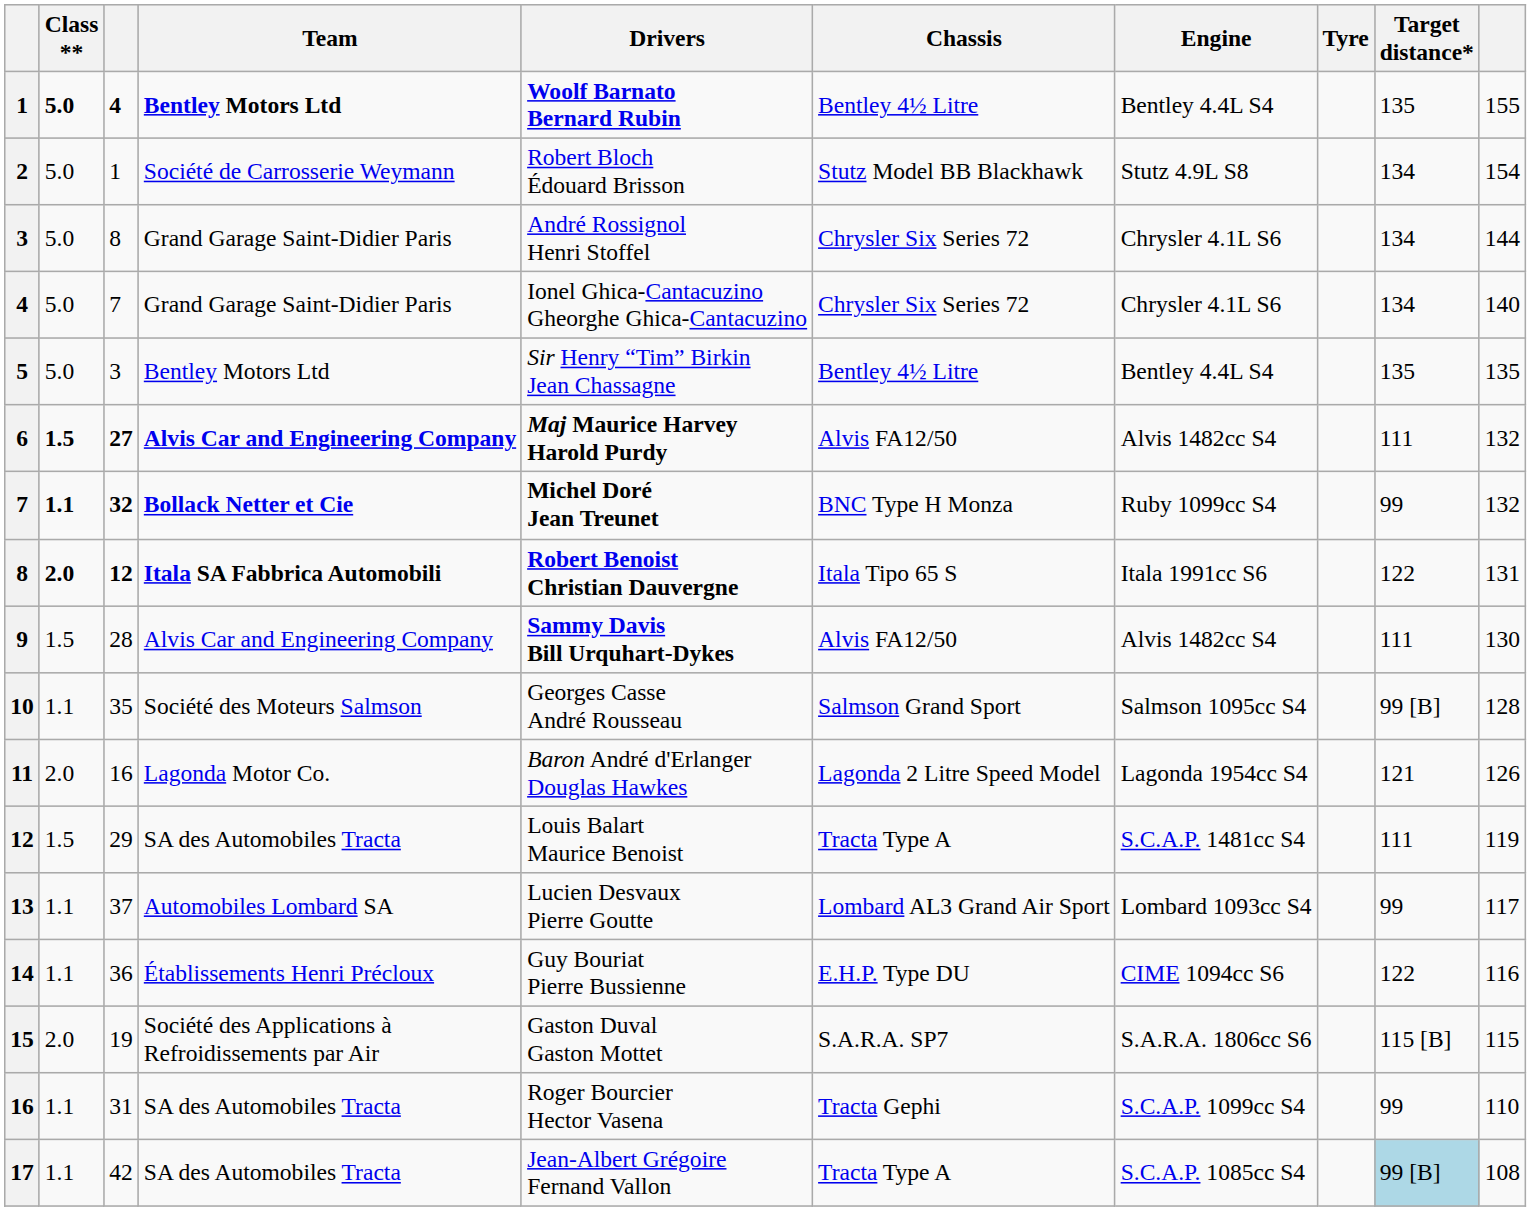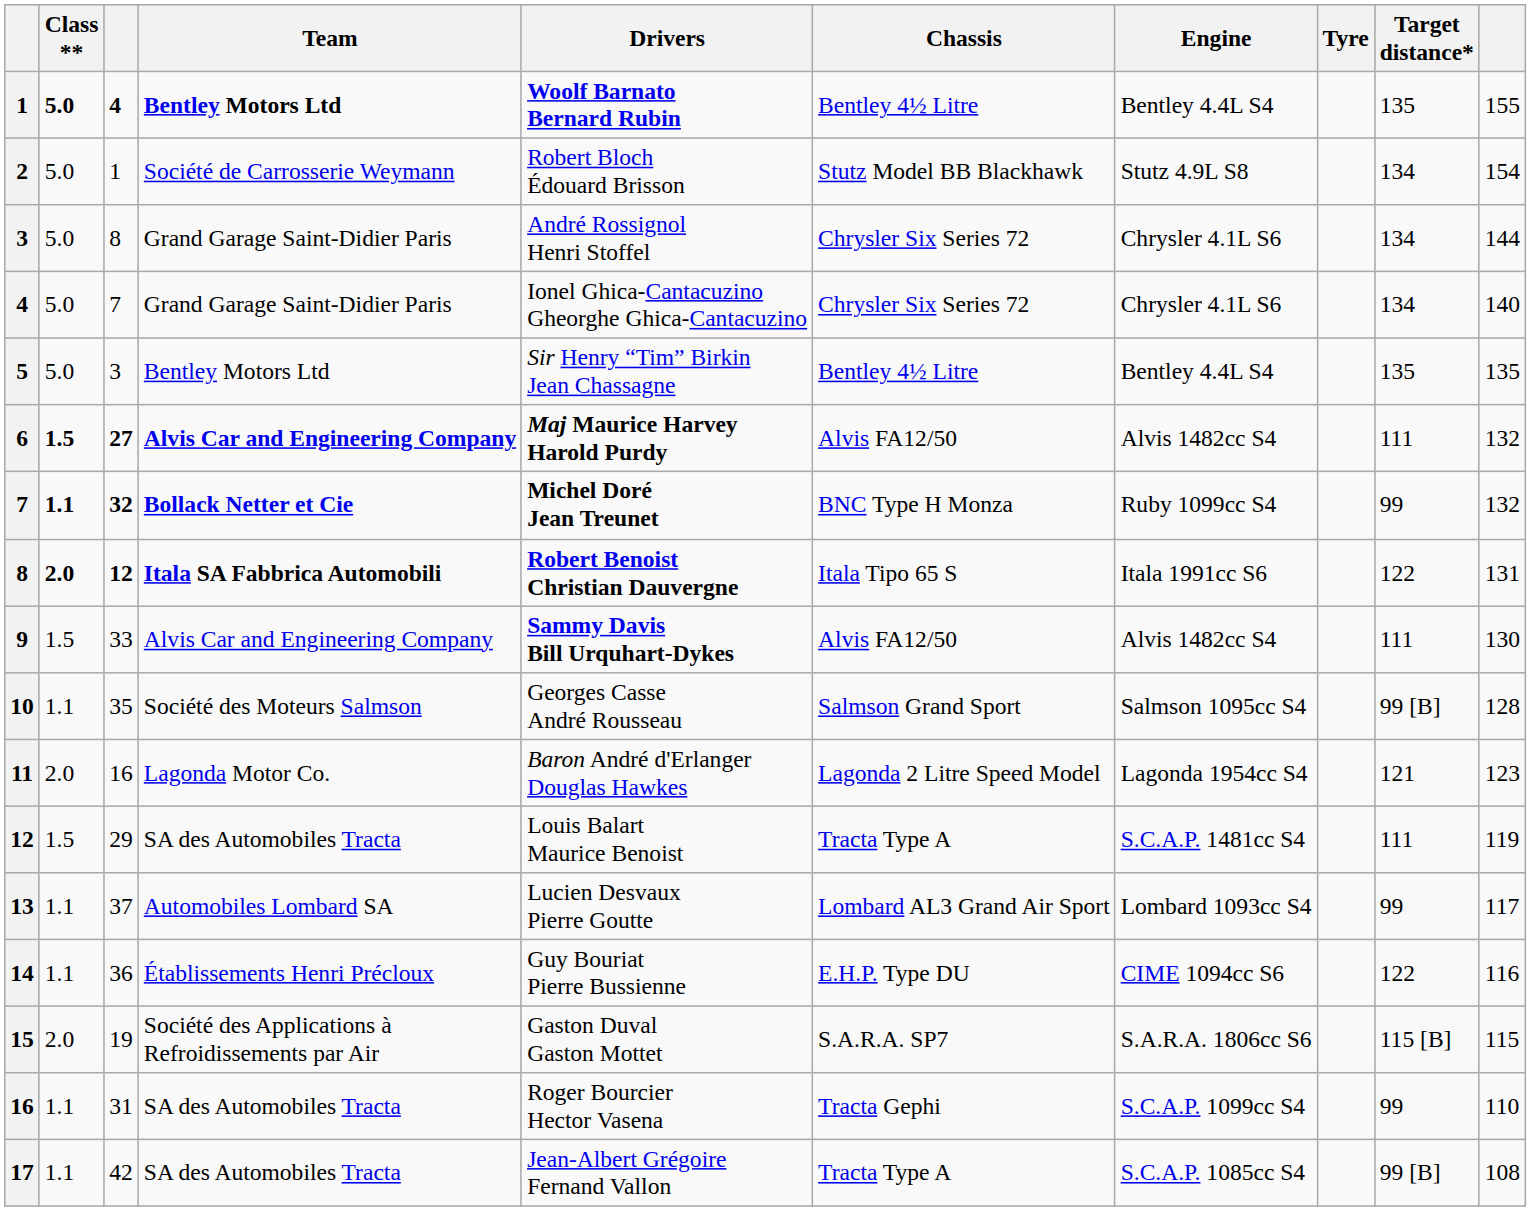 <table class="wikitable" style="font-size: 95%;">
 <tr>
 <th></th>
 <th>Class<br> **</th>
 <th></th>
 <th>Team</th>
 <th>Drivers</th>
 <th>Chassis</th>
 <th>Engine</th>
 <th>Tyre</th>
 <th>Target<br>distance*</th>
 <th></th>
 </tr>
 <tr>
 <th><strong>1</strong></th>
 <td><strong>5.0</strong></td>
 <td><strong>4</strong></td>
 <td><strong> <a href='#'>Bentley</a> Motors Ltd</strong></td>
 <td><strong> <a href='#'>Woolf Barnato</a><br> <a href='#'>Bernard Rubin</a></strong></td>
 <td><a href='#'>Bentley 4½ Litre</a></td>
 <td>Bentley 4.4L S4</td>
 <td></td>
 <td>135</td>
 <td>155</td>
 </tr>
 <tr>
 <th>2</th>
 <td>5.0</td>
 <td>1</td>
 <td> <a href='#'>Société de Carrosserie Weymann</a></td>
 <td> <a href='#'>Robert Bloch</a><br> Édouard Brisson</td>
 <td><a href='#'>Stutz</a> Model BB Blackhawk</td>
 <td>Stutz 4.9L S8</td>
 <td></td>
 <td>134</td>
 <td>154</td>
 </tr>
 <tr>
 <th>3</th>
 <td>5.0</td>
 <td>8</td>
 <td> Grand Garage Saint-Didier Paris</td>
 <td> <a href='#'>André Rossignol</a><br> Henri Stoffel</td>
 <td><a href='#'>Chrysler Six</a> Series 72</td>
 <td>Chrysler 4.1L S6</td>
 <td></td>
 <td>134</td>
 <td>144</td>
 </tr>
 <tr>
 <th>4</th>
 <td>5.0</td>
 <td>7</td>
 <td> Grand Garage Saint-Didier Paris</td>
 <td> Ionel Ghica-<a href='#'>Cantacuzino</a><br> Gheorghe Ghica-<a href='#'>Cantacuzino</a></td>
 <td><a href='#'>Chrysler Six</a> Series 72</td>
 <td>Chrysler 4.1L S6</td>
 <td></td>
 <td>134</td>
 <td>140</td>
 </tr>
 <tr>
 <th>5</th>
 <td>5.0</td>
 <td>3</td>
 <td> <a href='#'>Bentley</a> Motors Ltd</td>
 <td> <em>Sir</em> <a href='#'>Henry “Tim” Birkin</a><br> <a href='#'>Jean Chassagne</a></td>
 <td><a href='#'>Bentley 4½ Litre</a></td>
 <td>Bentley 4.4L S4</td>
 <td></td>
 <td>135</td>
 <td>135</td>
 </tr>
 <tr>
 <th><strong>6</strong></th>
 <td><strong>1.5</strong></td>
 <td><strong>27</strong></td>
 <td><strong> <a href='#'>Alvis Car and Engineering Company</a></strong></td>
 <td><strong> <em>Maj</em> Maurice Harvey<br> Harold Purdy</strong></td>
 <td><a href='#'>Alvis</a> FA12/50</td>
 <td>Alvis 1482cc S4</td>
 <td></td>
 <td>111</td>
 <td>132</td>
 </tr>
 <tr>
 <th><strong>7</strong></th>
 <td><strong>1.1</strong></td>
 <td><strong>32</strong></td>
 <td><strong> <a href='#'>Bollack Netter et Cie</a></strong></td>
 <td><strong> Michel Doré<br> Jean Treunet</strong></td>
 <td><a href='#'>BNC</a> Type H Monza</td>
 <td>Ruby 1099cc S4</td>
 <td></td>
 <td>99</td>
 <td>132</td>
 </tr>
 <tr>
 <th><strong>8</strong></th>
 <td><strong>2.0</strong></td>
 <td><strong>12</strong></td>
 <td><strong> <a href='#'>Itala</a> SA Fabbrica Automobili</strong></td>
 <td><strong> <a href='#'>Robert Benoist</a><br> Christian Dauvergne</strong></td>
 <td><a href='#'>Itala</a> Tipo 65 S</td>
 <td>Itala 1991cc S6</td>
 <td></td>
 <td>122</td>
 <td>131</td>
 </tr>
 <tr>
 <th>9</th>
 <td>1.5</td>
-<td>28</td>
+<td>33</td>
 <td> <a href='#'>Alvis Car and Engineering Company</a></td>
 <td><strong> <a href='#'>Sammy Davis</a><br> Bill Urquhart-Dykes</strong></td>
 <td><a href='#'>Alvis</a> FA12/50</td>
 <td>Alvis 1482cc S4</td>
 <td></td>
 <td>111</td>
 <td>130</td>
 </tr>
 <tr>
 <th>10</th>
 <td>1.1</td>
 <td>35</td>
 <td> Société des Moteurs <a href='#'>Salmson</a></td>
 <td> Georges Casse<br> André Rousseau</td>
 <td><a href='#'>Salmson</a> Grand Sport</td>
 <td>Salmson 1095cc S4</td>
 <td></td>
 <td>99 [B]</td>
 <td>128</td>
 </tr>
 <tr>
 <th>11</th>
 <td>2.0</td>
 <td>16</td>
 <td> <a href='#'>Lagonda</a> Motor Co.</td>
 <td> <em>Baron</em> André d'Erlanger <br> <a href='#'>Douglas Hawkes</a></td>
 <td><a href='#'>Lagonda</a> 2 Litre Speed Model</td>
 <td>Lagonda 1954cc S4</td>
 <td></td>
 <td>121</td>
-<td>126</td>
+<td>123</td>
 </tr>
 <tr>
 <th>12</th>
 <td>1.5</td>
 <td>29</td>
 <td> SA des Automobiles <a href='#'>Tracta</a></td>
 <td> Louis Balart<br> Maurice Benoist</td>
 <td><a href='#'>Tracta</a> Type A</td>
 <td><a href='#'>S.C.A.P.</a> 1481cc S4</td>
 <td></td>
 <td>111</td>
 <td>119</td>
 </tr>
 <tr>
 <th>13</th>
 <td>1.1</td>
 <td>37</td>
 <td> <a href='#'>Automobiles Lombard</a> SA</td>
 <td> Lucien Desvaux<br> Pierre Goutte</td>
 <td><a href='#'>Lombard</a> AL3 Grand Air Sport</td>
 <td>Lombard 1093cc S4</td>
 <td></td>
 <td>99</td>
 <td>117</td>
 </tr>
 <tr>
 <th>14</th>
 <td>1.1</td>
 <td>36</td>
 <td> <a href='#'>Établissements Henri Précloux</a></td>
 <td> Guy Bouriat<br> Pierre Bussienne</td>
 <td><a href='#'>E.H.P.</a> Type DU</td>
 <td><a href='#'>CIME</a> 1094cc S6</td>
 <td></td>
 <td>122</td>
 <td>116</td>
 </tr>
 <tr>
 <th>15</th>
 <td>2.0</td>
 <td>19</td>
 <td> Société des Applications à<br>Refroidissements par Air</td>
 <td> Gaston Duval<br> Gaston Mottet</td>
 <td>S.A.R.A. SP7</td>
 <td>S.A.R.A. 1806cc S6</td>
 <td></td>
 <td>115 [B]</td>
 <td>115</td>
 </tr>
 <tr>
 <th>16</th>
 <td>1.1</td>
 <td>31</td>
 <td> SA des Automobiles <a href='#'>Tracta</a></td>
 <td> Roger Bourcier<br> Hector Vasena</td>
 <td><a href='#'>Tracta</a> Gephi</td>
 <td><a href='#'>S.C.A.P.</a> 1099cc S4</td>
 <td></td>
 <td>99</td>
 <td>110</td>
 </tr>
 <tr>
 <th>17</th>
 <td>1.1</td>
 <td>42</td>
 <td> SA des Automobiles <a href='#'>Tracta</a></td>
 <td> <a href='#'>Jean-Albert Grégoire</a><br> Fernand Vallon</td>
 <td><a href='#'>Tracta</a> Type A</td>
 <td><a href='#'>S.C.A.P.</a> 1085cc S4</td>
 <td></td>
-<td style="background: lightblue;">99 [B]</td>
+<td>99 [B]</td>
 <td>108</td>
 </tr>
 </table>
